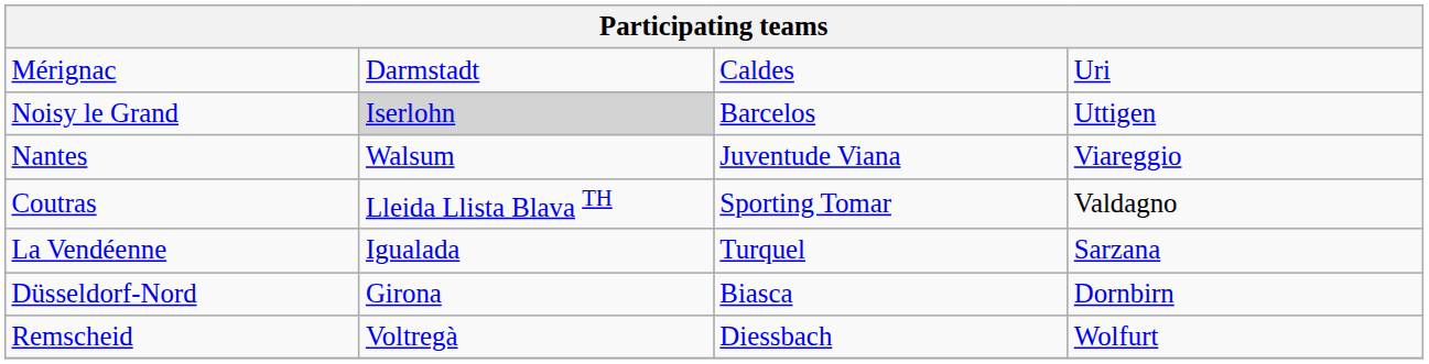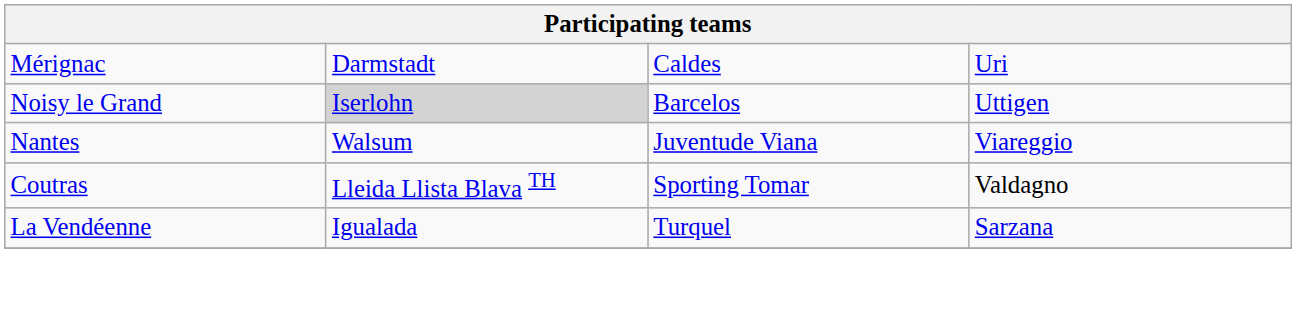 <table class="wikitable">
 <tr>
 <th colspan=4>Participating teams</th>
 </tr>
 <tr>
 <td width=200> <a href='#'>Mérignac</a> </td>
 <td width=200> <a href='#'>Darmstadt</a> </td>
 <td width=200> <a href='#'>Caldes</a> </td>
 <td> <a href='#'>Uri</a> </td>
 </tr>
 <tr>
 <td> <a href='#'>Noisy le Grand</a> </td>
 <td style="background: lightgrey;"> <a href='#'>Iserlohn</a> </td>
 <td> <a href='#'>Barcelos</a> </td>
 <td width=200> <a href='#'>Uttigen</a> </td>
 </tr>
 <tr>
 <td> <a href='#'>Nantes</a> </td>
 <td> <a href='#'>Walsum</a> </td>
 <td> <a href='#'>Juventude Viana</a> </td>
 <td> <a href='#'>Viareggio</a> </td>
 </tr>
 <tr>
 <td> <a href='#'>Coutras</a> </td>
 <td> <a href='#'>Lleida Llista Blava</a> <sup><a href='#'>TH</a></sup> </td>
 <td> <a href='#'>Sporting Tomar</a> </td>
 <td> Valdagno </td>
 </tr>
 <tr>
 <td> <a href='#'>La Vendéenne</a> </td>
 <td> <a href='#'>Igualada</a> </td>
 <td> <a href='#'>Turquel</a> </td>
 <td> <a href='#'>Sarzana</a> </td>
 </tr>
 <tr>
-<td> <a href='#'>Düsseldorf-Nord</a> </td>
-<td> <a href='#'>Girona</a> </td>
-<td> <a href='#'>Biasca</a> </td>
-<td> <a href='#'>Dornbirn</a> </td>
-</tr>
-<tr>
-<td> <a href='#'>Remscheid</a> </td>
-<td> <a href='#'>Voltregà</a> </td>
-<td> <a href='#'>Diessbach</a> </td>
-<td> <a href='#'>Wolfurt</a> </td>
-</tr>
-<tr>
 </tr>
 </table>
